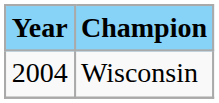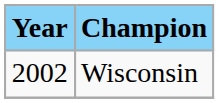 <table class="wikitable" style="font-size:85%;">
 <tr ! style="background-color: #87D3F8;">
 <td><strong>Year</strong></td>
 <td><strong>Champion</strong></td>
 </tr>
 <tr --->
-<td>2004</td>
+<td>2002</td>
 <td>Wisconsin</td>
 </tr>
 <tr --->
 </tr>
 </table>
